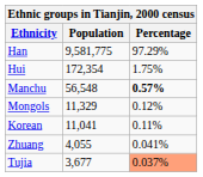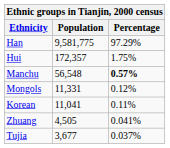 <table class="wikitable">
 <tr>
 <th style="text-align:center;" colspan="3">Ethnic groups in Tianjin, 2000 census</th>
 </tr>
 <tr>
 <th><a href='#'>Ethnicity</a></th>
 <th>Population</th>
 <th>Percentage</th>
 </tr>
 <tr>
 <td><a href='#'>Han</a></td>
 <td>9,581,775</td>
 <td>97.29%</td>
 </tr>
 <tr>
 <td><a href='#'>Hui</a></td>
-<td>172,354</td>
+<td>172,357</td>
 <td>1.75%</td>
 </tr>
 <tr>
 <td><a href='#'>Manchu</a></td>
 <td>56,548</td>
 <td><strong>0.57%</strong></td>
 </tr>
 <tr>
 <td><a href='#'>Mongols</a></td>
-<td>11,329</td>
+<td>11,331</td>
 <td>0.12%</td>
 </tr>
 <tr>
 <td><a href='#'>Korean</a></td>
 <td>11,041</td>
 <td>0.11%</td>
 </tr>
 <tr>
 <td><a href='#'>Zhuang</a></td>
-<td>4,055</td>
+<td>4,505</td>
 <td>0.041%</td>
 </tr>
 <tr>
 <td><a href='#'>Tujia</a></td>
 <td>3,677</td>
-<td style="background: lightsalmon;">0.037%</td>
+<td>0.037%</td>
 </tr>
 </table>
